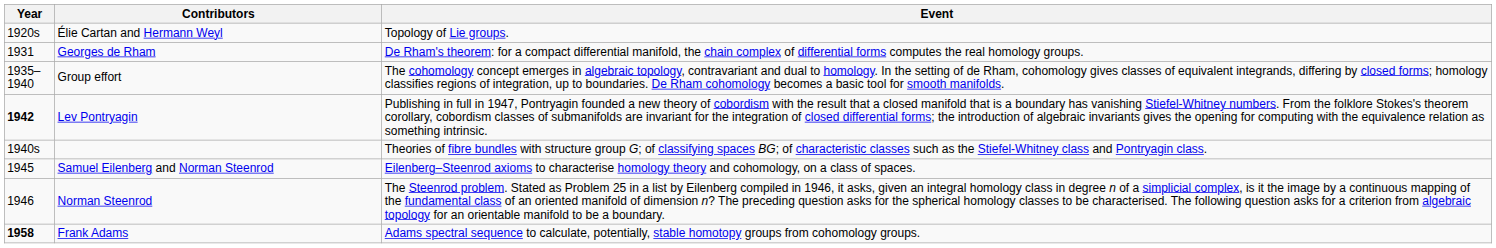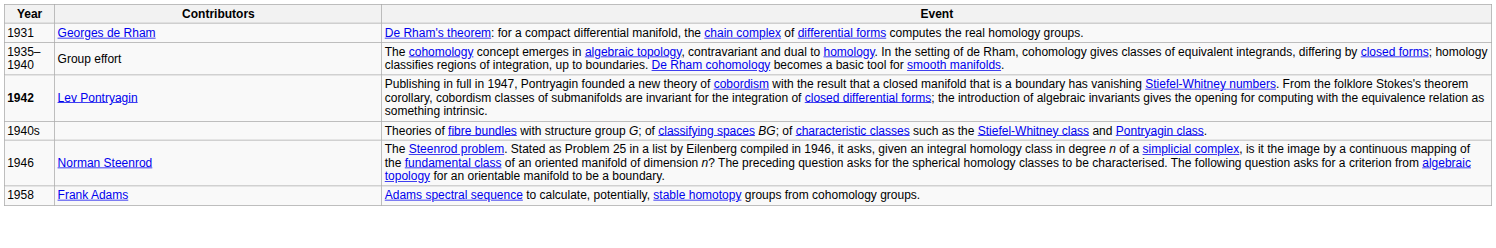 <table class="wikitable sortable" width="100%">
 <tr>
 <th>Year</th>
 <th style="width:22%">Contributors</th>
 <th>Event</th>
-</tr>
-<tr>
-<td>1920s</td>
-<td>Élie Cartan and <a href='#'>Hermann Weyl</a></td>
-<td>Topology of <a href='#'>Lie groups</a>.</td>
 </tr>
 <tr>
 <td>1931</td>
 <td><a href='#'>Georges de Rham</a></td>
 <td><a href='#'>De Rham's theorem</a>: for a compact differential manifold, the <a href='#'>chain complex</a> of <a href='#'>differential forms</a> computes the real homology groups.</td>
 </tr>
 <tr>
 <td>1935–1940</td>
 <td>Group effort</td>
 <td>The <a href='#'>cohomology</a> concept emerges in <a href='#'>algebraic topology</a>, contravariant and dual to <a href='#'>homology</a>. In the setting of de Rham, cohomology gives classes of equivalent integrands, differing by <a href='#'>closed forms</a>; homology classifies regions of integration, up to boundaries. <a href='#'>De Rham cohomology</a> becomes a basic tool for <a href='#'>smooth manifolds</a>.</td>
 </tr>
 <tr>
 <td><strong>1942</strong></td>
 <td><a href='#'>Lev Pontryagin</a></td>
 <td>Publishing in full in 1947, Pontryagin founded a new theory of <a href='#'>cobordism</a> with the result that a closed manifold that is a boundary has vanishing <a href='#'>Stiefel-Whitney numbers</a>. From the folklore Stokes's theorem corollary, cobordism classes of submanifolds are invariant for the integration of <a href='#'>closed differential forms</a>; the introduction of algebraic invariants gives the opening for computing with the equivalence relation as something intrinsic.</td>
 </tr>
 <tr>
 <td>1940s</td>
 <td></td>
 <td>Theories of <a href='#'>fibre bundles</a> with structure group <em>G</em>; of <a href='#'>classifying spaces</a> <em>BG</em>; of <a href='#'>characteristic classes</a> such as the <a href='#'>Stiefel-Whitney class</a> and <a href='#'>Pontryagin class</a>.</td>
 </tr>
 <tr>
-<td>1945</td>
-<td><a href='#'>Samuel Eilenberg</a> and <a href='#'>Norman Steenrod</a></td>
-<td><a href='#'>Eilenberg–Steenrod axioms</a> to characterise <a href='#'>homology theory</a> and cohomology, on a class of spaces.</td>
-</tr>
-<tr>
 <td>1946</td>
 <td><a href='#'>Norman Steenrod</a></td>
 <td>The <a href='#'>Steenrod problem</a>. Stated as Problem 25 in a list by Eilenberg compiled in 1946, it asks, given an integral homology class in degree <em>n</em> of a <a href='#'>simplicial complex</a>, is it the image by a continuous mapping of the <a href='#'>fundamental class</a> of an oriented manifold of dimension <em>n</em>? The preceding question asks for the spherical homology classes to be characterised. The following question asks for a criterion from <a href='#'>algebraic topology</a> for an orientable manifold to be a boundary.</td>
 </tr>
 <tr>
-<td><strong>1958</strong></td>
+<td>1958</td>
 <td><a href='#'>Frank Adams</a></td>
 <td><a href='#'>Adams spectral sequence</a> to calculate, potentially, <a href='#'>stable homotopy</a> groups from cohomology groups.</td>
 </tr>
 </table>
